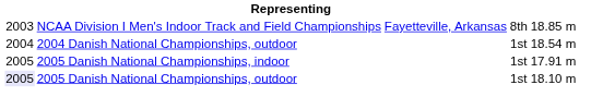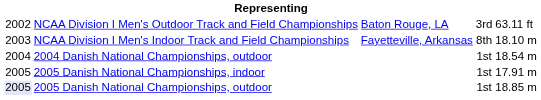 <table>
 <tr>
 <th colspan="5">Representing </th>
+</tr>
+<tr>
+<td>2002</td>
+<td><a href='#'>NCAA Division I Men's Outdoor Track and Field Championships</a></td>
+<td><a href='#'>Baton Rouge, LA</a></td>
+<td align="center">3rd</td>
+<td>63.11 ft</td>
 </tr>
 <tr>
 <td>2003</td>
 <td><a href='#'>NCAA Division I Men's Indoor Track and Field Championships</a></td>
 <td><a href='#'>Fayetteville, Arkansas</a></td>
 <td align="center">8th</td>
-<td>18.85 m</td>
+<td>18.10 m</td>
 </tr>
 <tr>
 <td>2004</td>
 <td><a href='#'>2004 Danish National Championships, outdoor</a></td>
 <td></td>
 <td align="center">1st</td>
 <td>18.54 m</td>
 </tr>
 <tr>
 <td>2005</td>
 <td><a href='#'>2005 Danish National Championships, indoor</a></td>
 <td></td>
 <td align="center">1st</td>
 <td>17.91 m</td>
 </tr>
 <tr>
 <td style="background: lavender;">2005</td>
 <td><a href='#'>2005 Danish National Championships, outdoor</a></td>
 <td></td>
 <td align="center">1st</td>
-<td>18.10 m</td>
+<td>18.85 m</td>
 </tr>
 </table>
